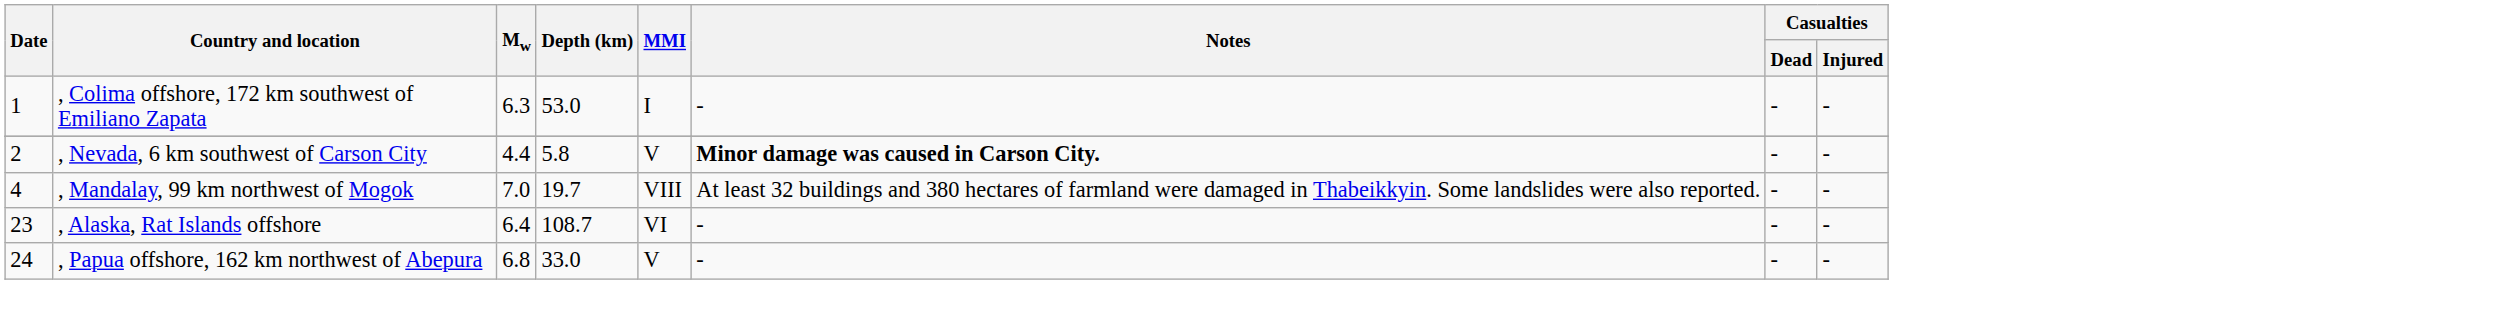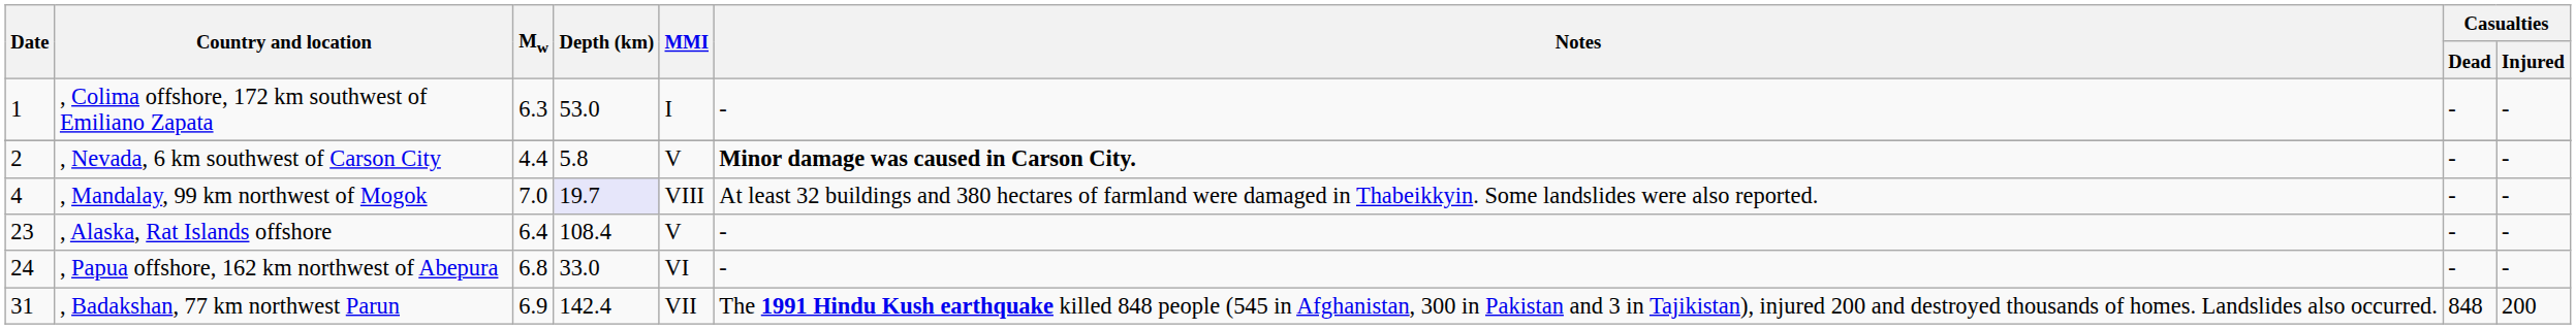 <table class="wikitable sortable" style="border:1px black; margin-left:1em;">
 <tr>
 <th rowspan="2"><small>Date</small></th>
 <th rowspan="2" style="width: 310px"><small>Country and location</small></th>
 <th rowspan="2"><small>M<sub>w</sub></small></th>
 <th rowspan="2"><small>Depth (km)</small></th>
 <th rowspan="2"><small><a href='#'>MMI</a></small></th>
 <th rowspan="2" class="unsortable"><small>Notes</small></th>
 <th colspan="2"><small>Casualties</small></th>
 </tr>
 <tr>
 <th><small>Dead</small></th>
 <th><small>Injured</small></th>
 </tr>
 <tr>
 <td>1</td>
 <td>, <a href='#'>Colima</a> offshore, 172 km southwest of <a href='#'>Emiliano Zapata</a></td>
 <td>6.3</td>
 <td>53.0</td>
 <td>I</td>
 <td>-</td>
 <td>-</td>
 <td>-</td>
 </tr>
 <tr>
 </tr>
 <tr>
 <td>2</td>
 <td>, <a href='#'>Nevada</a>, 6 km southwest of <a href='#'>Carson City</a></td>
 <td>4.4</td>
 <td>5.8</td>
 <td>V</td>
 <td><strong>Minor damage was caused in Carson City.</strong></td>
 <td>-</td>
 <td>-</td>
 </tr>
 <tr>
 <td>4</td>
 <td>, <a href='#'>Mandalay</a>, 99 km northwest of <a href='#'>Mogok</a></td>
 <td>7.0</td>
-<td>19.7</td>
+<td style="background: lavender;">19.7</td>
 <td>VIII</td>
 <td>At least 32 buildings and 380 hectares of farmland were damaged in <a href='#'>Thabeikkyin</a>. Some landslides were also reported.</td>
 <td>-</td>
 <td>-</td>
 </tr>
 <tr>
 <td>23</td>
 <td>, <a href='#'>Alaska</a>, <a href='#'>Rat Islands</a> offshore</td>
 <td>6.4</td>
-<td>108.7</td>
-<td>VI</td>
+<td>108.4</td>
+<td>V</td>
 <td>-</td>
 <td>-</td>
 <td>-</td>
 </tr>
 <tr>
 <td>24</td>
 <td>, <a href='#'>Papua</a> offshore, 162 km northwest of <a href='#'>Abepura</a></td>
 <td>6.8</td>
 <td>33.0</td>
-<td>V</td>
+<td>VI</td>
 <td>-</td>
 <td>-</td>
 <td>-</td>
 </tr>
 <tr>
+<td>31</td>
+<td>, <a href='#'>Badakshan</a>, 77 km northwest <a href='#'>Parun</a></td>
+<td>6.9</td>
+<td>142.4</td>
+<td>VII</td>
+<td>The <strong><a href='#'>1991 Hindu Kush earthquake</a></strong> killed 848 people (545 in <a href='#'>Afghanistan</a>, 300 in <a href='#'>Pakistan</a> and 3 in <a href='#'>Tajikistan</a>), injured 200 and destroyed thousands of homes. Landslides also occurred.</td>
+<td>848</td>
+<td>200</td>
+</tr>
+<tr>
 </tr>
 </table>
